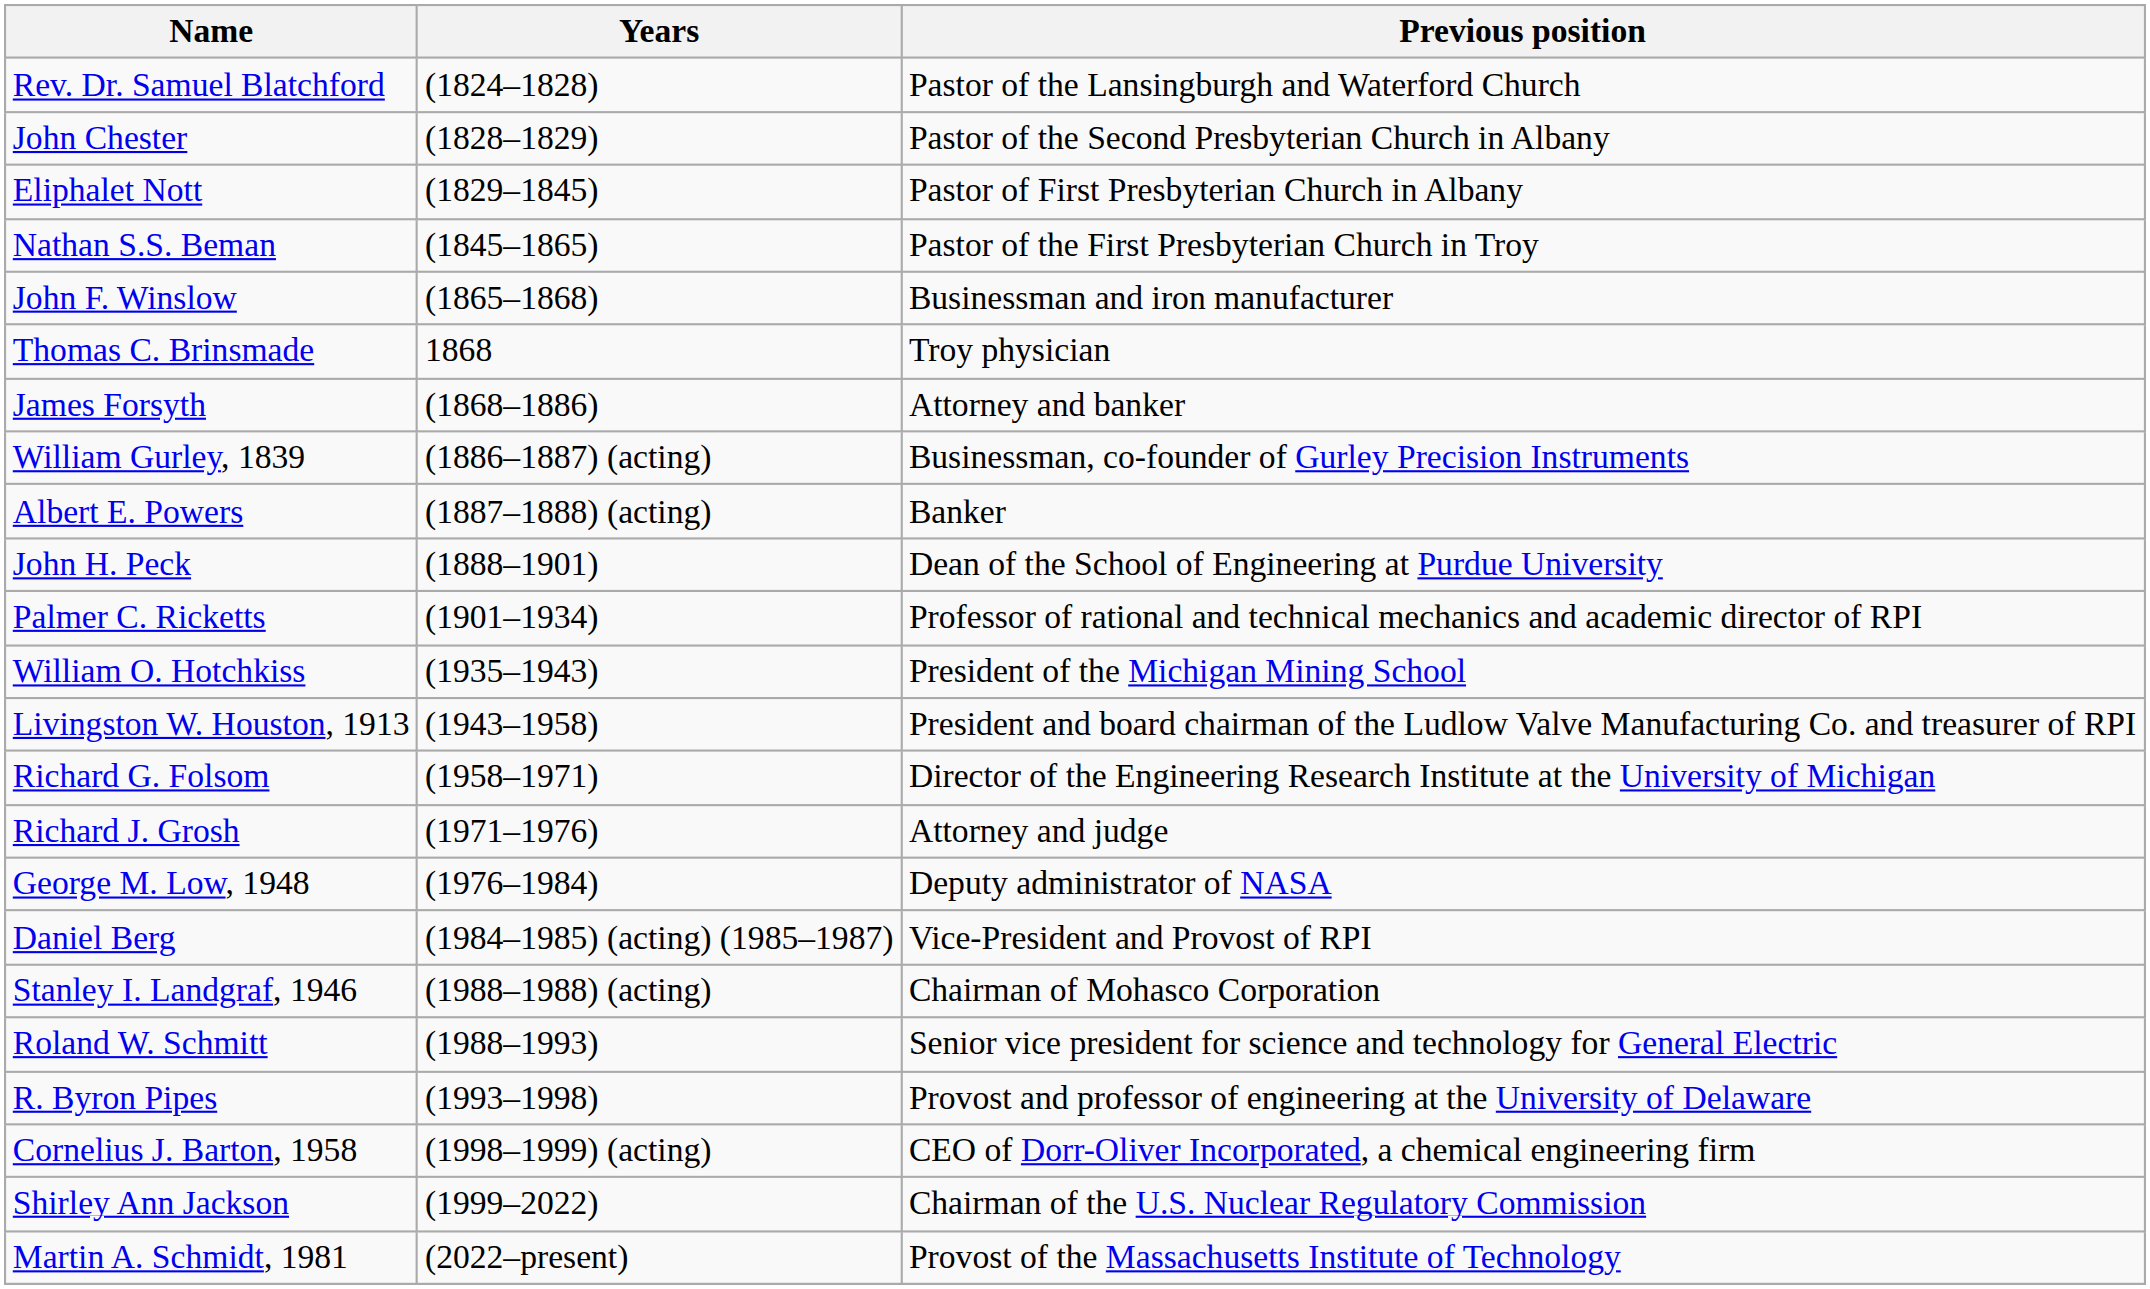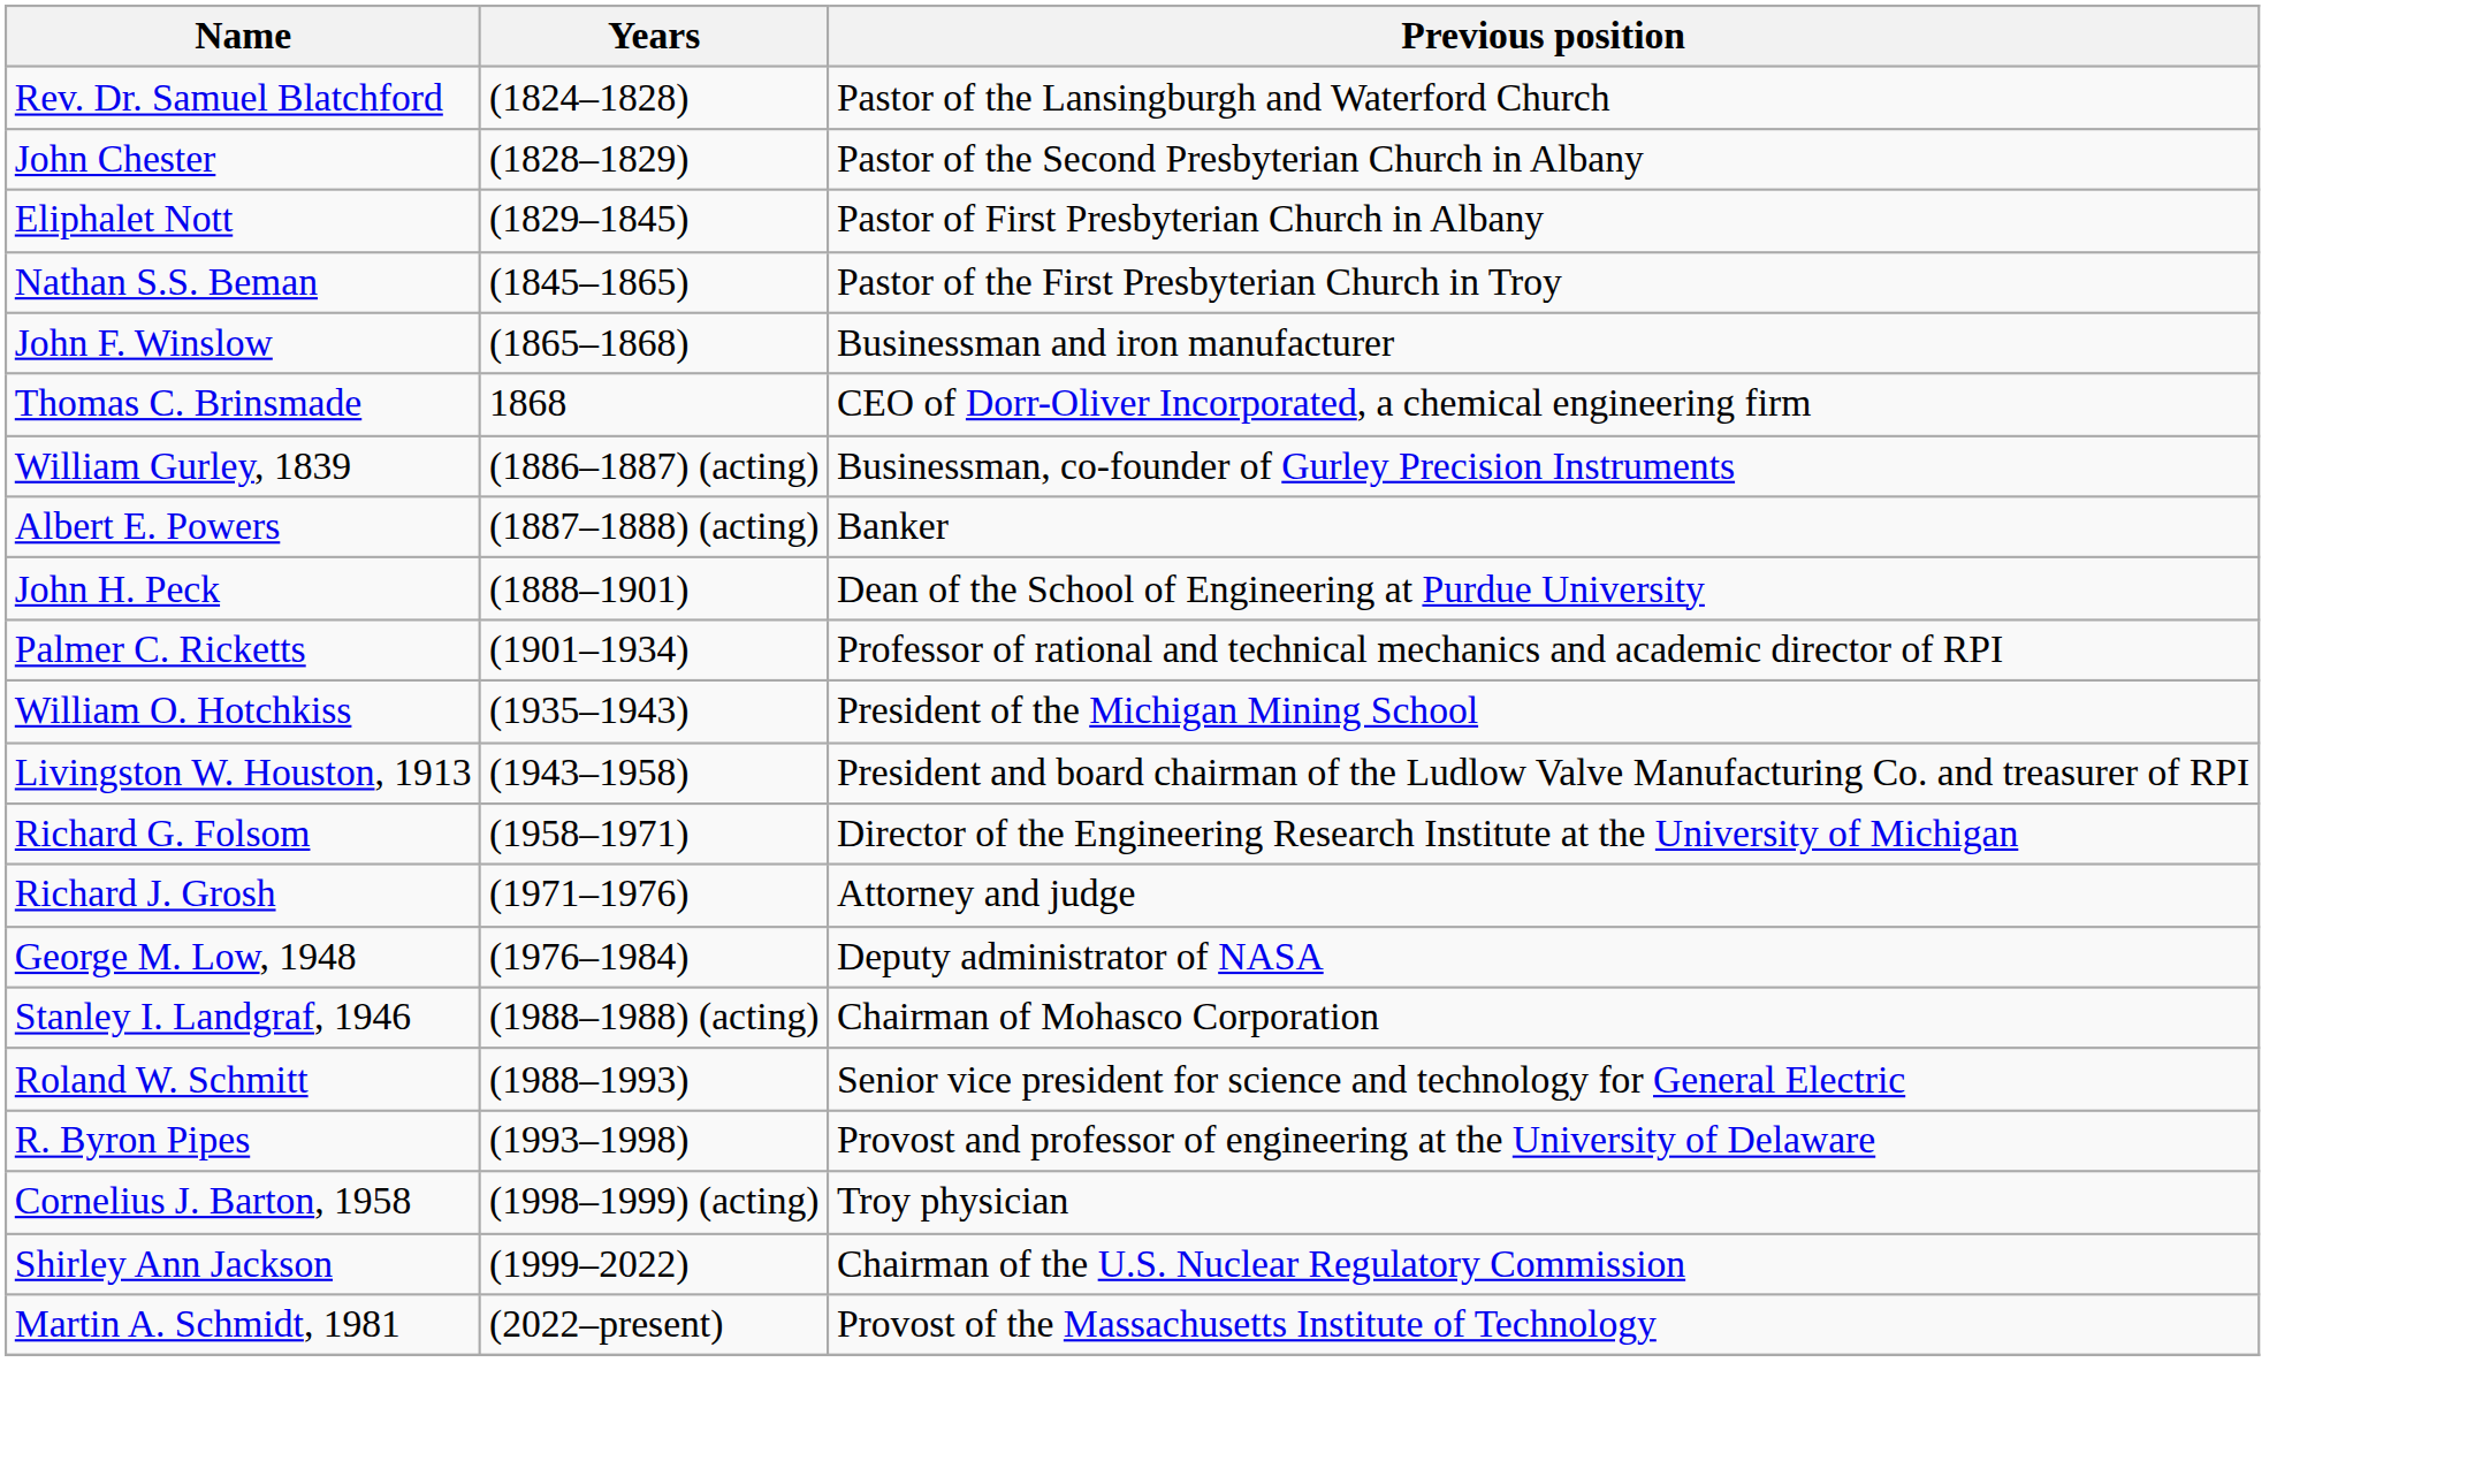 <table class="wikitable">
 <tr>
 <th>Name</th>
 <th>Years</th>
 <th>Previous position</th>
 </tr>
 <tr>
 <td><a href='#'>Rev. Dr. Samuel Blatchford</a></td>
 <td>(1824–1828)</td>
 <td>Pastor of the Lansingburgh and Waterford Church</td>
 </tr>
 <tr>
 <td><a href='#'>John Chester</a></td>
 <td>(1828–1829)</td>
 <td>Pastor of the Second Presbyterian Church in Albany</td>
 </tr>
 <tr>
 <td><a href='#'>Eliphalet Nott</a></td>
 <td>(1829–1845)</td>
 <td>Pastor of First Presbyterian Church in Albany</td>
 </tr>
 <tr>
 <td><a href='#'>Nathan S.S. Beman</a></td>
 <td>(1845–1865)</td>
 <td>Pastor of the First Presbyterian Church in Troy</td>
 </tr>
 <tr>
 <td><a href='#'>John F. Winslow</a></td>
 <td>(1865–1868)</td>
 <td>Businessman and iron manufacturer</td>
 </tr>
 <tr>
 <td><a href='#'>Thomas C. Brinsmade</a></td>
 <td>1868</td>
-<td>Troy physician</td>
-</tr>
-<tr>
-<td><a href='#'>James Forsyth</a></td>
-<td>(1868–1886)</td>
-<td>Attorney and banker</td>
+<td>CEO of <a href='#'>Dorr-Oliver Incorporated</a>, a chemical engineering firm</td>
 </tr>
 <tr>
 <td><a href='#'>William Gurley</a>, 1839</td>
 <td>(1886–1887) (acting)</td>
 <td>Businessman, co-founder of <a href='#'>Gurley Precision Instruments</a></td>
 </tr>
 <tr>
 <td><a href='#'>Albert E. Powers</a></td>
 <td>(1887–1888) (acting)</td>
 <td>Banker</td>
 </tr>
 <tr>
 <td><a href='#'>John H. Peck</a></td>
 <td>(1888–1901)</td>
 <td>Dean of the School of Engineering at <a href='#'>Purdue University</a></td>
 </tr>
 <tr>
 <td><a href='#'>Palmer C. Ricketts</a></td>
 <td>(1901–1934)</td>
 <td>Professor of rational and technical mechanics and academic director of RPI</td>
 </tr>
 <tr>
 <td><a href='#'>William O. Hotchkiss</a></td>
 <td>(1935–1943)</td>
 <td>President of the <a href='#'>Michigan Mining School</a></td>
 </tr>
 <tr>
 <td><a href='#'>Livingston W. Houston</a>, 1913</td>
 <td>(1943–1958)</td>
 <td>President and board chairman of the Ludlow Valve Manufacturing Co. and treasurer of RPI</td>
 </tr>
 <tr>
 <td><a href='#'>Richard G. Folsom</a></td>
 <td>(1958–1971)</td>
 <td>Director of the Engineering Research Institute at the <a href='#'>University of Michigan</a></td>
 </tr>
 <tr>
 <td><a href='#'>Richard J. Grosh</a></td>
 <td>(1971–1976)</td>
 <td>Attorney and judge</td>
 </tr>
 <tr>
 <td><a href='#'>George M. Low</a>, 1948</td>
 <td>(1976–1984)</td>
 <td>Deputy administrator of <a href='#'>NASA</a></td>
 </tr>
 <tr>
-<td><a href='#'>Daniel Berg</a></td>
-<td>(1984–1985) (acting) (1985–1987)</td>
-<td>Vice-President and Provost of RPI</td>
-</tr>
-<tr>
 <td><a href='#'>Stanley I. Landgraf</a>, 1946</td>
 <td>(1988–1988) (acting)</td>
 <td>Chairman of Mohasco Corporation</td>
 </tr>
 <tr>
 <td><a href='#'>Roland W. Schmitt</a></td>
 <td>(1988–1993)</td>
 <td>Senior vice president for science and technology for <a href='#'>General Electric</a></td>
 </tr>
 <tr>
 <td><a href='#'>R. Byron Pipes</a></td>
 <td>(1993–1998)</td>
 <td>Provost and professor of engineering at the <a href='#'>University of Delaware</a></td>
 </tr>
 <tr>
 <td><a href='#'>Cornelius J. Barton</a>, 1958</td>
 <td>(1998–1999) (acting)</td>
-<td>CEO of <a href='#'>Dorr-Oliver Incorporated</a>, a chemical engineering firm</td>
+<td>Troy physician</td>
 </tr>
 <tr>
 <td><a href='#'>Shirley Ann Jackson</a></td>
 <td>(1999–2022)</td>
 <td>Chairman of the <a href='#'>U.S. Nuclear Regulatory Commission</a></td>
 </tr>
 <tr>
 <td><a href='#'>Martin A. Schmidt</a>, 1981</td>
 <td>(2022–present)</td>
 <td>Provost of the <a href='#'>Massachusetts Institute of Technology</a></td>
 </tr>
 <tr>
 </tr>
 </table>
